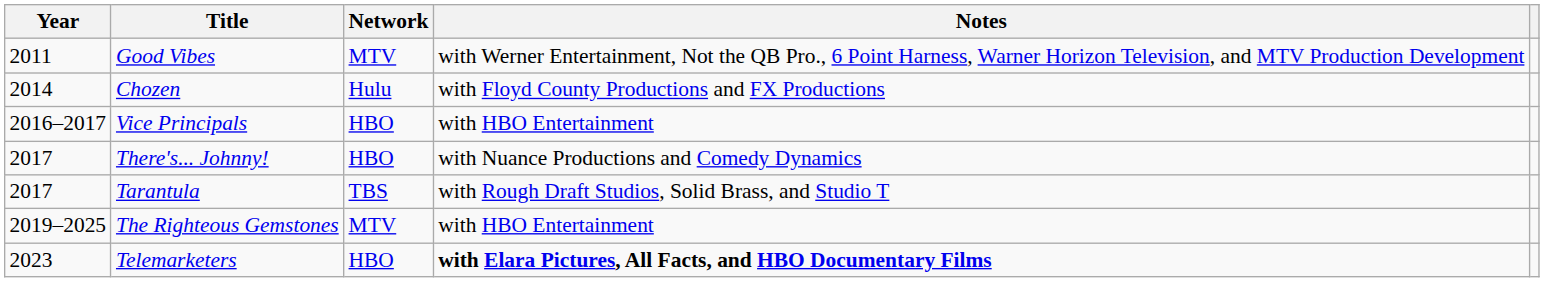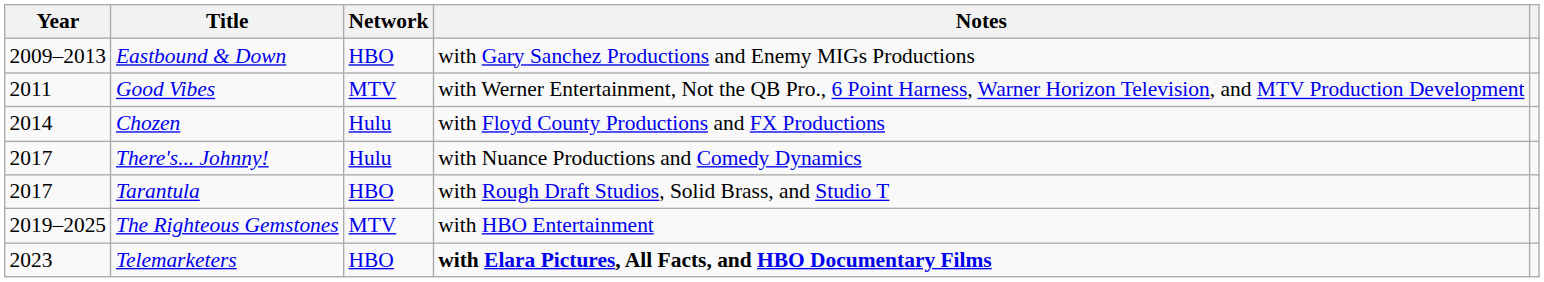 <table class="wikitable sortable">
 <tr>
 <th>Year</th>
 <th>Title</th>
 <th>Network</th>
 <th class="unsortable">Notes</th>
 <th class="unsortable"></th>
+</tr>
+<tr>
+<td>2009–2013</td>
+<td><em><a href='#'>Eastbound & Down</a></em></td>
+<td><a href='#'>HBO</a></td>
+<td>with <a href='#'>Gary Sanchez Productions</a> and Enemy MIGs Productions</td>
+<td></td>
 </tr>
 <tr>
 <td>2011</td>
 <td><em><a href='#'>Good Vibes</a></em></td>
 <td><a href='#'>MTV</a></td>
 <td>with Werner Entertainment, Not the QB Pro., <a href='#'>6 Point Harness</a>, <a href='#'>Warner Horizon Television</a>, and <a href='#'>MTV Production Development</a></td>
 <td></td>
 </tr>
 <tr>
 <td>2014</td>
 <td><em><a href='#'>Chozen</a></em></td>
 <td><a href='#'>Hulu</a></td>
 <td>with <a href='#'>Floyd County Productions</a> and <a href='#'>FX Productions</a></td>
 <td></td>
 </tr>
 <tr>
-<td>2016–2017</td>
-<td><em><a href='#'>Vice Principals</a></em></td>
-<td><a href='#'>HBO</a></td>
-<td>with <a href='#'>HBO Entertainment</a></td>
-<td></td>
-</tr>
-<tr>
 <td>2017</td>
 <td><em><a href='#'>There's... Johnny!</a></em></td>
-<td><a href='#'>HBO</a></td>
+<td><a href='#'>Hulu</a></td>
 <td>with Nuance Productions and <a href='#'>Comedy Dynamics</a></td>
 <td></td>
 </tr>
 <tr>
 <td>2017</td>
 <td><em><a href='#'>Tarantula</a></em></td>
-<td><a href='#'>TBS</a></td>
+<td><a href='#'>HBO</a></td>
 <td>with <a href='#'>Rough Draft Studios</a>, Solid Brass, and <a href='#'>Studio T</a></td>
 <td></td>
 </tr>
 <tr>
 <td>2019–2025</td>
 <td><em><a href='#'>The Righteous Gemstones</a></em></td>
 <td><a href='#'>MTV</a></td>
 <td>with <a href='#'>HBO Entertainment</a></td>
 <td></td>
 </tr>
 <tr>
 <td>2023</td>
 <td><em><a href='#'>Telemarketers</a></em></td>
 <td><a href='#'>HBO</a></td>
 <td><strong>with <a href='#'>Elara Pictures</a>, All Facts, and <a href='#'>HBO Documentary Films</a></strong></td>
 <td></td>
 </tr>
 </table>
